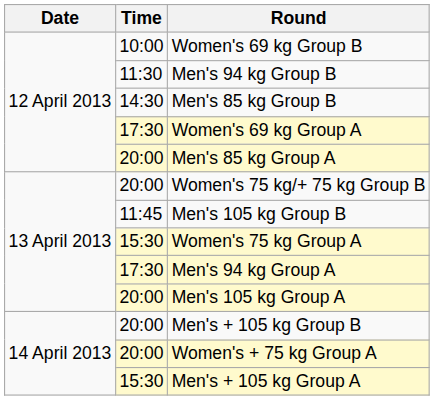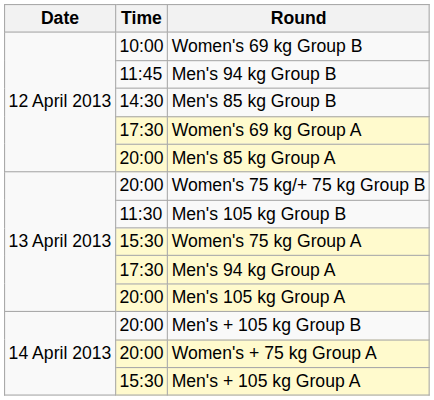 <table class="wikitable">
 <tr>
 <th>Date</th>
 <th>Time</th>
 <th>Round</th>
 </tr>
 <tr>
 <td rowspan=5>12 April 2013</td>
 <td>10:00</td>
 <td>Women's 69 kg Group B</td>
 </tr>
 <tr>
-<td>11:30</td>
+<td>11:45</td>
 <td>Men's 94 kg Group B</td>
 </tr>
 <tr>
 <td>14:30</td>
 <td>Men's 85 kg Group B</td>
 </tr>
 <tr style=background:lemonchiffon>
 <td>17:30</td>
 <td>Women's 69 kg Group A</td>
 </tr>
 <tr style=background:lemonchiffon>
 <td>20:00</td>
 <td>Men's 85 kg Group A</td>
 </tr>
 <tr>
 <td rowspan=5>13 April 2013</td>
 <td>20:00</td>
 <td>Women's 75 kg/+ 75 kg Group B</td>
 </tr>
 <tr>
-<td>11:45</td>
+<td>11:30</td>
 <td>Men's 105 kg Group B</td>
 </tr>
 <tr style=background:lemonchiffon>
 <td>15:30</td>
 <td>Women's 75 kg Group A</td>
 </tr>
 <tr style=background:lemonchiffon>
 <td>17:30</td>
 <td>Men's 94 kg Group A</td>
 </tr>
 <tr style=background:lemonchiffon>
 <td>20:00</td>
 <td>Men's 105 kg Group A</td>
 </tr>
 <tr>
 <td rowspan=3>14 April 2013</td>
 <td>20:00</td>
 <td>Men's + 105 kg Group B</td>
 </tr>
 <tr style=background:lemonchiffon>
 <td>20:00</td>
 <td>Women's + 75 kg Group A</td>
 </tr>
 <tr style=background:lemonchiffon>
 <td>15:30</td>
 <td>Men's + 105 kg Group A</td>
 </tr>
 </table>
